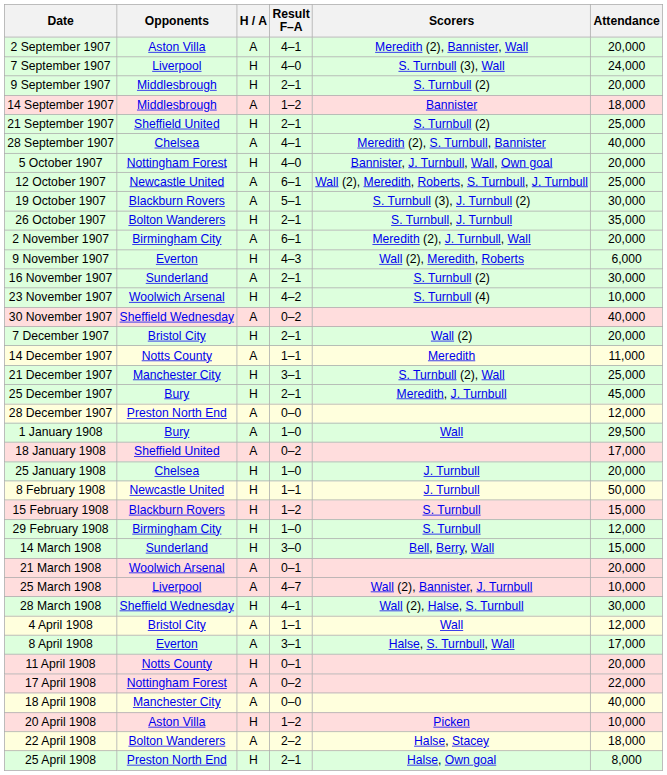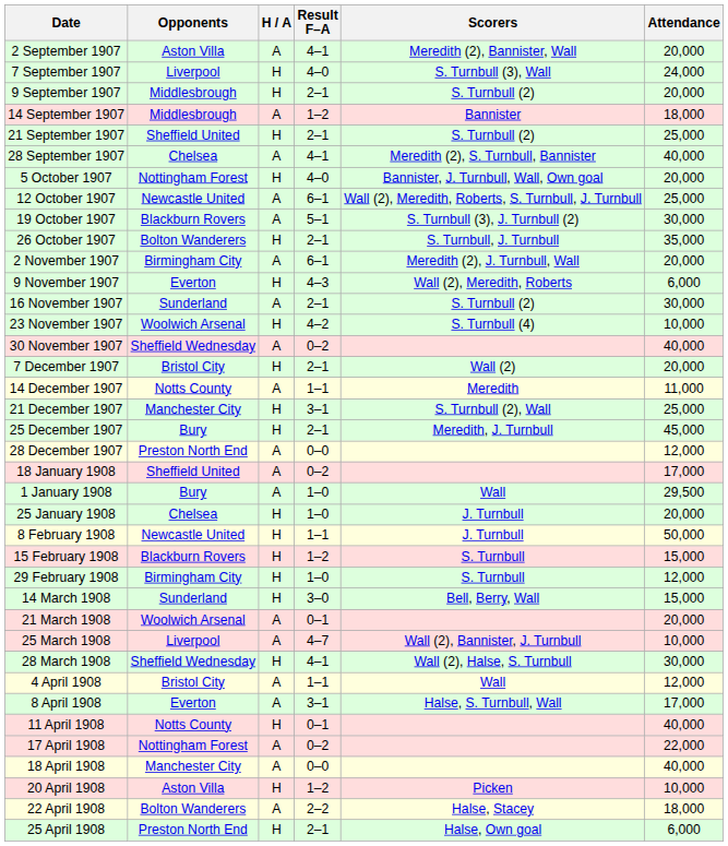 <table class="wikitable" style="text-align:center">
 <tr>
 <th>Date</th>
 <th>Opponents</th>
 <th>H / A</th>
 <th>Result<br>F–A</th>
 <th>Scorers</th>
 <th>Attendance</th>
 </tr>
 <tr bgcolor="#ddffdd">
 <td>2 September 1907</td>
 <td><a href='#'>Aston Villa</a></td>
 <td>A</td>
 <td>4–1</td>
 <td><a href='#'>Meredith</a> (2), <a href='#'>Bannister</a>, <a href='#'>Wall</a></td>
 <td>20,000</td>
 </tr>
 <tr bgcolor="#ddffdd">
 <td>7 September 1907</td>
 <td><a href='#'>Liverpool</a></td>
 <td>H</td>
 <td>4–0</td>
 <td><a href='#'>S. Turnbull</a> (3), <a href='#'>Wall</a></td>
 <td>24,000</td>
 </tr>
 <tr bgcolor="#ddffdd">
 <td>9 September 1907</td>
 <td><a href='#'>Middlesbrough</a></td>
 <td>H</td>
 <td>2–1</td>
 <td><a href='#'>S. Turnbull</a> (2)</td>
 <td>20,000</td>
 </tr>
 <tr bgcolor="#ffdddd">
 <td>14 September 1907</td>
 <td><a href='#'>Middlesbrough</a></td>
 <td>A</td>
 <td>1–2</td>
 <td><a href='#'>Bannister</a></td>
 <td>18,000</td>
 </tr>
 <tr bgcolor="#ddffdd">
 <td>21 September 1907</td>
 <td><a href='#'>Sheffield United</a></td>
 <td>H</td>
 <td>2–1</td>
 <td><a href='#'>S. Turnbull</a> (2)</td>
 <td>25,000</td>
 </tr>
 <tr bgcolor="#ddffdd">
 <td>28 September 1907</td>
 <td><a href='#'>Chelsea</a></td>
 <td>A</td>
 <td>4–1</td>
 <td><a href='#'>Meredith</a> (2), <a href='#'>S. Turnbull</a>, <a href='#'>Bannister</a></td>
 <td>40,000</td>
 </tr>
 <tr bgcolor="#ddffdd">
 <td>5 October 1907</td>
 <td><a href='#'>Nottingham Forest</a></td>
 <td>H</td>
 <td>4–0</td>
 <td><a href='#'>Bannister</a>, <a href='#'>J. Turnbull</a>, <a href='#'>Wall</a>, <a href='#'>Own goal</a></td>
 <td>20,000</td>
 </tr>
 <tr bgcolor="#ddffdd">
 <td>12 October 1907</td>
 <td><a href='#'>Newcastle United</a></td>
 <td>A</td>
 <td>6–1</td>
 <td><a href='#'>Wall</a> (2), <a href='#'>Meredith</a>, <a href='#'>Roberts</a>, <a href='#'>S. Turnbull</a>, <a href='#'>J. Turnbull</a></td>
 <td>25,000</td>
 </tr>
 <tr bgcolor="#ddffdd">
 <td>19 October 1907</td>
 <td><a href='#'>Blackburn Rovers</a></td>
 <td>A</td>
 <td>5–1</td>
 <td><a href='#'>S. Turnbull</a> (3), <a href='#'>J. Turnbull</a> (2)</td>
 <td>30,000</td>
 </tr>
 <tr bgcolor="#ddffdd">
 <td>26 October 1907</td>
 <td><a href='#'>Bolton Wanderers</a></td>
 <td>H</td>
 <td>2–1</td>
 <td><a href='#'>S. Turnbull</a>, <a href='#'>J. Turnbull</a></td>
 <td>35,000</td>
 </tr>
 <tr bgcolor="#ddffdd">
 <td>2 November 1907</td>
 <td><a href='#'>Birmingham City</a></td>
 <td>A</td>
 <td>6–1</td>
 <td><a href='#'>Meredith</a> (2), <a href='#'>J. Turnbull</a>, <a href='#'>Wall</a></td>
 <td>20,000</td>
 </tr>
 <tr bgcolor="#ddffdd">
 <td>9 November 1907</td>
 <td><a href='#'>Everton</a></td>
 <td>H</td>
 <td>4–3</td>
 <td><a href='#'>Wall</a> (2), <a href='#'>Meredith</a>, <a href='#'>Roberts</a></td>
 <td>6,000</td>
 </tr>
 <tr bgcolor="#ddffdd">
 <td>16 November 1907</td>
 <td><a href='#'>Sunderland</a></td>
 <td>A</td>
 <td>2–1</td>
 <td><a href='#'>S. Turnbull</a> (2)</td>
 <td>30,000</td>
 </tr>
 <tr bgcolor="#ddffdd">
 <td>23 November 1907</td>
 <td><a href='#'>Woolwich Arsenal</a></td>
 <td>H</td>
 <td>4–2</td>
 <td><a href='#'>S. Turnbull</a> (4)</td>
 <td>10,000</td>
 </tr>
 <tr bgcolor="#ffdddd">
 <td>30 November 1907</td>
 <td><a href='#'>Sheffield Wednesday</a></td>
 <td>A</td>
 <td>0–2</td>
 <td></td>
 <td>40,000</td>
 </tr>
 <tr bgcolor="#ddffdd">
 <td>7 December 1907</td>
 <td><a href='#'>Bristol City</a></td>
 <td>H</td>
 <td>2–1</td>
 <td><a href='#'>Wall</a> (2)</td>
 <td>20,000</td>
 </tr>
 <tr bgcolor="#ffffdd">
 <td>14 December 1907</td>
 <td><a href='#'>Notts County</a></td>
 <td>A</td>
 <td>1–1</td>
 <td><a href='#'>Meredith</a></td>
 <td>11,000</td>
 </tr>
 <tr bgcolor="#ddffdd">
 <td>21 December 1907</td>
 <td><a href='#'>Manchester City</a></td>
 <td>H</td>
 <td>3–1</td>
 <td><a href='#'>S. Turnbull</a> (2), <a href='#'>Wall</a></td>
 <td>25,000</td>
 </tr>
 <tr bgcolor="#ddffdd">
 <td>25 December 1907</td>
 <td><a href='#'>Bury</a></td>
 <td>H</td>
 <td>2–1</td>
 <td><a href='#'>Meredith</a>, <a href='#'>J. Turnbull</a></td>
 <td>45,000</td>
 </tr>
 <tr bgcolor="#ffffdd">
 <td>28 December 1907</td>
 <td><a href='#'>Preston North End</a></td>
 <td>A</td>
 <td>0–0</td>
 <td></td>
 <td>12,000</td>
 </tr>
+<tr bgcolor="#ffdddd">
+<td>18 January 1908</td>
+<td><a href='#'>Sheffield United</a></td>
+<td>A</td>
+<td>0–2</td>
+<td></td>
+<td>17,000</td>
+</tr>
 <tr bgcolor="#ddffdd">
 <td>1 January 1908</td>
 <td><a href='#'>Bury</a></td>
 <td>A</td>
 <td>1–0</td>
 <td><a href='#'>Wall</a></td>
 <td>29,500</td>
-</tr>
-<tr bgcolor="#ffdddd">
-<td>18 January 1908</td>
-<td><a href='#'>Sheffield United</a></td>
-<td>A</td>
-<td>0–2</td>
-<td></td>
-<td>17,000</td>
 </tr>
 <tr bgcolor="#ddffdd">
 <td>25 January 1908</td>
 <td><a href='#'>Chelsea</a></td>
 <td>H</td>
 <td>1–0</td>
 <td><a href='#'>J. Turnbull</a></td>
 <td>20,000</td>
 </tr>
 <tr bgcolor="#ffffdd">
 <td>8 February 1908</td>
 <td><a href='#'>Newcastle United</a></td>
 <td>H</td>
 <td>1–1</td>
 <td><a href='#'>J. Turnbull</a></td>
 <td>50,000</td>
 </tr>
 <tr bgcolor="#ffdddd">
 <td>15 February 1908</td>
 <td><a href='#'>Blackburn Rovers</a></td>
 <td>H</td>
 <td>1–2</td>
 <td><a href='#'>S. Turnbull</a></td>
 <td>15,000</td>
 </tr>
 <tr bgcolor="#ddffdd">
 <td>29 February 1908</td>
 <td><a href='#'>Birmingham City</a></td>
 <td>H</td>
 <td>1–0</td>
 <td><a href='#'>S. Turnbull</a></td>
 <td>12,000</td>
 </tr>
 <tr bgcolor="#ddffdd">
 <td>14 March 1908</td>
 <td><a href='#'>Sunderland</a></td>
 <td>H</td>
 <td>3–0</td>
 <td><a href='#'>Bell</a>, <a href='#'>Berry</a>, <a href='#'>Wall</a></td>
 <td>15,000</td>
 </tr>
 <tr bgcolor="#ffdddd">
 <td>21 March 1908</td>
 <td><a href='#'>Woolwich Arsenal</a></td>
 <td>A</td>
 <td>0–1</td>
 <td></td>
 <td>20,000</td>
 </tr>
 <tr bgcolor="#ffdddd">
 <td>25 March 1908</td>
 <td><a href='#'>Liverpool</a></td>
 <td>A</td>
 <td>4–7</td>
 <td><a href='#'>Wall</a> (2), <a href='#'>Bannister</a>, <a href='#'>J. Turnbull</a></td>
 <td>10,000</td>
 </tr>
 <tr bgcolor="#ddffdd">
 <td>28 March 1908</td>
 <td><a href='#'>Sheffield Wednesday</a></td>
 <td>H</td>
 <td>4–1</td>
 <td><a href='#'>Wall</a> (2), <a href='#'>Halse</a>, <a href='#'>S. Turnbull</a></td>
 <td>30,000</td>
 </tr>
 <tr bgcolor="#ffffdd">
 <td>4 April 1908</td>
 <td><a href='#'>Bristol City</a></td>
 <td>A</td>
 <td>1–1</td>
 <td><a href='#'>Wall</a></td>
 <td>12,000</td>
 </tr>
 <tr bgcolor="#ddffdd">
 <td>8 April 1908</td>
 <td><a href='#'>Everton</a></td>
 <td>A</td>
 <td>3–1</td>
 <td><a href='#'>Halse</a>, <a href='#'>S. Turnbull</a>, <a href='#'>Wall</a></td>
 <td>17,000</td>
 </tr>
 <tr bgcolor="#ffdddd">
 <td>11 April 1908</td>
 <td><a href='#'>Notts County</a></td>
 <td>H</td>
 <td>0–1</td>
 <td></td>
-<td>20,000</td>
+<td>40,000</td>
 </tr>
 <tr bgcolor="#ffdddd">
 <td>17 April 1908</td>
 <td><a href='#'>Nottingham Forest</a></td>
 <td>A</td>
 <td>0–2</td>
 <td></td>
 <td>22,000</td>
 </tr>
 <tr bgcolor="#ffffdd">
 <td>18 April 1908</td>
 <td><a href='#'>Manchester City</a></td>
 <td>A</td>
 <td>0–0</td>
 <td></td>
 <td>40,000</td>
 </tr>
 <tr bgcolor="#ffdddd">
 <td>20 April 1908</td>
 <td><a href='#'>Aston Villa</a></td>
 <td>H</td>
 <td>1–2</td>
 <td><a href='#'>Picken</a></td>
 <td>10,000</td>
 </tr>
 <tr bgcolor="#ffffdd">
 <td>22 April 1908</td>
 <td><a href='#'>Bolton Wanderers</a></td>
 <td>A</td>
 <td>2–2</td>
 <td><a href='#'>Halse</a>, <a href='#'>Stacey</a></td>
 <td>18,000</td>
 </tr>
 <tr bgcolor="#ddffdd">
 <td>25 April 1908</td>
 <td><a href='#'>Preston North End</a></td>
 <td>H</td>
 <td>2–1</td>
 <td><a href='#'>Halse</a>, <a href='#'>Own goal</a></td>
-<td>8,000</td>
+<td>6,000</td>
 </tr>
 </table>
